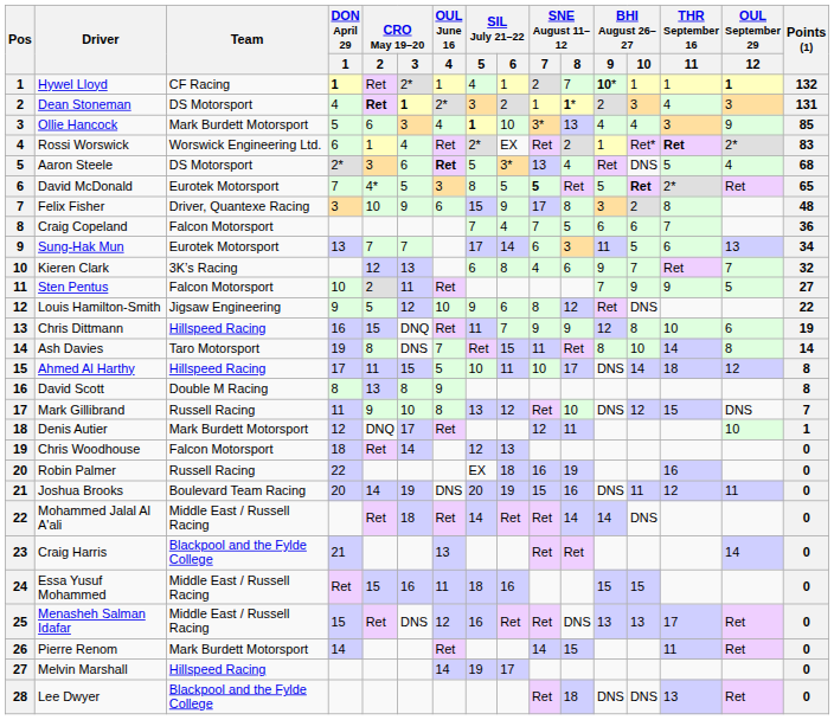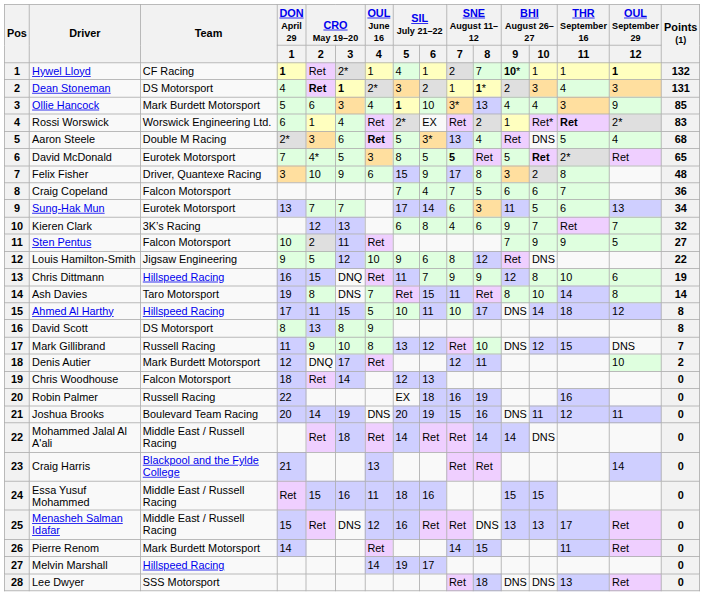 <table class="wikitable" style="font-size: 85%;">
 <tr>
 <th rowspan=2>Pos</th>
 <th rowspan=2>Driver</th>
 <th rowspan=2>Team</th>
 <th> <a href='#'>DON</a><br><small>April 29</small></th>
 <th colspan=2><br><a href='#'>CRO</a><br><small>May 19–20</small></th>
 <th> <a href='#'>OUL</a><br><small>June 16</small></th>
 <th colspan=2> <a href='#'>SIL</a><br><small>July 21–22</small></th>
 <th colspan=2> <a href='#'>SNE</a><br><small>August 11–12</small></th>
 <th colspan=2> <a href='#'>BHI</a><br><small>August 26–27</small></th>
 <th> <a href='#'>THR</a><br><small>September 16</small></th>
 <th> <a href='#'>OUL</a><br><small>September 29</small></th>
 <th rowspan=2>Points<br><small>(1)</small></th>
 </tr>
 <tr>
 <th width="27">1</th>
 <th width="27">2</th>
 <th width="27">3</th>
 <th width="27">4</th>
 <th width="27">5</th>
 <th width="27">6</th>
 <th width="27">7</th>
 <th width="27">8</th>
 <th width="27">9</th>
 <th width="27">10</th>
 <th width="27">11</th>
 <th width="27">12</th>
 </tr>
 <tr>
 <th>1</th>
 <td> <a href='#'>Hywel Lloyd</a></td>
 <td>CF Racing</td>
 <td style="background:#FFFFBF;"><strong>1</strong></td>
 <td style="background:#EFCFFF;">Ret</td>
 <td style="background:#DFDFDF;">2*</td>
 <td style="background:#FFFFBF;">1</td>
 <td style="background:#DFFFDF;">4</td>
 <td style="background:#FFFFBF;">1</td>
 <td style="background:#DFDFDF;">2</td>
 <td style="background:#DFFFDF;">7</td>
 <td style="background:#DFFFDF;"><strong>10</strong>*</td>
 <td style="background:#FFFFBF;">1</td>
 <td style="background:#FFFFBF;">1</td>
 <td style="background:#FFFFBF;"><strong>1</strong></td>
 <th>132</th>
 </tr>
 <tr>
 <th>2</th>
 <td> <a href='#'>Dean Stoneman</a></td>
 <td>DS Motorsport</td>
 <td style="background:#DFFFDF;">4</td>
 <td style="background:#EFCFFF;"><strong>Ret</strong></td>
 <td style="background:#FFFFBF;"><strong>1</strong></td>
 <td style="background:#DFDFDF;">2*</td>
 <td style="background:#FFDF9F;">3</td>
 <td style="background:#DFDFDF;">2</td>
 <td style="background:#FFFFBF;">1</td>
 <td style="background:#FFFFBF;"><strong>1</strong>*</td>
 <td style="background:#DFDFDF;">2</td>
 <td style="background:#FFDF9F;">3</td>
 <td style="background:#DFFFDF;">4</td>
 <td style="background:#FFDF9F;">3</td>
 <th>131</th>
 </tr>
 <tr>
 <th>3</th>
 <td> <a href='#'>Ollie Hancock</a></td>
 <td>Mark Burdett Motorsport</td>
 <td style="background:#DFFFDF;">5</td>
 <td style="background:#DFFFDF;">6</td>
 <td style="background:#FFDF9F;">3</td>
 <td style="background:#DFFFDF;">4</td>
 <td style="background:#FFFFBF;"><strong>1</strong></td>
 <td style="background:#DFFFDF;">10</td>
 <td style="background:#FFDF9F;">3*</td>
 <td style="background:#CFCFFF;">13</td>
 <td style="background:#DFFFDF;">4</td>
 <td style="background:#DFFFDF;">4</td>
 <td style="background:#FFDF9F;">3</td>
 <td style="background:#DFFFDF;">9</td>
 <th>85</th>
 </tr>
 <tr>
 <th>4</th>
 <td> Rossi Worswick</td>
 <td>Worswick Engineering Ltd.</td>
 <td style="background:#DFFFDF;">6</td>
 <td style="background:#FFFFBF;">1</td>
 <td style="background:#DFFFDF;">4</td>
 <td style="background:#EFCFFF;">Ret</td>
 <td style="background:#DFDFDF;">2*</td>
 <td>EX</td>
 <td style="background:#EFCFFF;">Ret</td>
 <td style="background:#DFDFDF;">2</td>
 <td style="background:#FFFFBF;">1</td>
 <td style="background:#EFCFFF;">Ret*</td>
 <td style="background:#EFCFFF;"><strong>Ret</strong></td>
 <td style="background:#DFDFDF;">2*</td>
 <th>83</th>
 </tr>
 <tr>
 <th>5</th>
 <td> Aaron Steele</td>
-<td>DS Motorsport</td>
+<td>Double M Racing</td>
 <td style="background:#DFDFDF;">2*</td>
 <td style="background:#FFDF9F;">3</td>
 <td style="background:#DFFFDF;">6</td>
 <td style="background:#EFCFFF;"><strong>Ret</strong></td>
 <td style="background:#DFFFDF;">5</td>
 <td style="background:#FFDF9F;">3*</td>
 <td style="background:#CFCFFF;">13</td>
 <td style="background:#DFFFDF;">4</td>
 <td style="background:#EFCFFF;">Ret</td>
 <td>DNS</td>
 <td style="background:#DFFFDF;">5</td>
 <td style="background:#DFFFDF;">4</td>
 <th>68</th>
 </tr>
 <tr>
 <th>6</th>
 <td> David McDonald</td>
 <td>Eurotek Motorsport</td>
 <td style="background:#DFFFDF;">7</td>
 <td style="background:#DFFFDF;">4*</td>
 <td style="background:#DFFFDF;">5</td>
 <td style="background:#FFDF9F;">3</td>
 <td style="background:#DFFFDF;">8</td>
 <td style="background:#DFFFDF;">5</td>
 <td style="background:#DFFFDF;"><strong>5</strong></td>
 <td style="background:#EFCFFF;">Ret</td>
 <td style="background:#DFFFDF;">5</td>
 <td style="background:#EFCFFF;"><strong>Ret</strong></td>
 <td style="background:#DFDFDF;">2*</td>
 <td style="background:#EFCFFF;">Ret</td>
 <th>65</th>
 </tr>
 <tr>
 <th>7</th>
 <td> Felix Fisher</td>
 <td>Driver, Quantexe Racing</td>
 <td style="background:#FFDF9F;">3</td>
 <td style="background:#DFFFDF;">10</td>
 <td style="background:#DFFFDF;">9</td>
 <td style="background:#DFFFDF;">6</td>
 <td style="background:#CFCFFF;">15</td>
 <td style="background:#DFFFDF;">9</td>
 <td style="background:#CFCFFF;">17</td>
 <td style="background:#DFFFDF;">8</td>
 <td style="background:#FFDF9F;">3</td>
 <td style="background:#DFDFDF;">2</td>
 <td style="background:#DFFFDF;">8</td>
 <td></td>
 <th>48</th>
 </tr>
 <tr>
 <th>8</th>
 <td> Craig Copeland</td>
 <td>Falcon Motorsport</td>
 <td></td>
 <td></td>
 <td></td>
 <td></td>
 <td style="background:#DFFFDF;">7</td>
 <td style="background:#DFFFDF;">4</td>
 <td style="background:#DFFFDF;">7</td>
 <td style="background:#DFFFDF;">5</td>
 <td style="background:#DFFFDF;">6</td>
 <td style="background:#DFFFDF;">6</td>
 <td style="background:#DFFFDF;">7</td>
 <td></td>
 <th>36</th>
 </tr>
 <tr>
 <th>9</th>
 <td> <a href='#'>Sung-Hak Mun</a></td>
 <td>Eurotek Motorsport</td>
 <td style="background:#CFCFFF;">13</td>
 <td style="background:#DFFFDF;">7</td>
 <td style="background:#DFFFDF;">7</td>
 <td></td>
 <td style="background:#CFCFFF;">17</td>
 <td style="background:#CFCFFF;">14</td>
 <td style="background:#DFFFDF;">6</td>
 <td style="background:#FFDF9F;">3</td>
 <td style="background:#CFCFFF;">11</td>
 <td style="background:#DFFFDF;">5</td>
 <td style="background:#DFFFDF;">6</td>
 <td style="background:#CFCFFF;">13</td>
 <th>34</th>
 </tr>
 <tr>
 <th>10</th>
 <td> Kieren Clark</td>
 <td>3K’s Racing</td>
 <td></td>
 <td style="background:#CFCFFF;">12</td>
 <td style="background:#CFCFFF;">13</td>
 <td></td>
 <td style="background:#DFFFDF;">6</td>
 <td style="background:#DFFFDF;">8</td>
 <td style="background:#DFFFDF;">4</td>
 <td style="background:#DFFFDF;">6</td>
 <td style="background:#DFFFDF;">9</td>
 <td style="background:#DFFFDF;">7</td>
 <td style="background:#EFCFFF;">Ret</td>
 <td style="background:#DFFFDF;">7</td>
 <th>32</th>
 </tr>
 <tr>
 <th>11</th>
 <td> <a href='#'>Sten Pentus</a></td>
 <td>Falcon Motorsport</td>
 <td style="background:#DFFFDF;">10</td>
 <td style="background:#DFDFDF;">2</td>
 <td style="background:#CFCFFF;">11</td>
 <td style="background:#EFCFFF;">Ret</td>
 <td></td>
 <td></td>
 <td></td>
 <td></td>
 <td style="background:#DFFFDF;">7</td>
 <td style="background:#DFFFDF;">9</td>
 <td style="background:#DFFFDF;">9</td>
 <td style="background:#DFFFDF;">5</td>
 <th>27</th>
 </tr>
 <tr>
 <th>12</th>
 <td> Louis Hamilton-Smith</td>
 <td>Jigsaw Engineering</td>
 <td style="background:#DFFFDF;">9</td>
 <td style="background:#DFFFDF;">5</td>
 <td style="background:#CFCFFF;">12</td>
 <td style="background:#DFFFDF;">10</td>
 <td style="background:#DFFFDF;">9</td>
 <td style="background:#DFFFDF;">6</td>
 <td style="background:#DFFFDF;">8</td>
 <td style="background:#CFCFFF;">12</td>
 <td style="background:#EFCFFF;">Ret</td>
 <td>DNS</td>
 <td></td>
 <td></td>
 <th>22</th>
 </tr>
 <tr>
 <th>13</th>
 <td> Chris Dittmann</td>
 <td><a href='#'>Hillspeed Racing</a></td>
 <td style="background:#CFCFFF;">16</td>
 <td style="background:#CFCFFF;">15</td>
 <td>DNQ</td>
 <td style="background:#EFCFFF;">Ret</td>
 <td style="background:#CFCFFF;">11</td>
 <td style="background:#DFFFDF;">7</td>
 <td style="background:#DFFFDF;">9</td>
 <td style="background:#DFFFDF;">9</td>
 <td style="background:#CFCFFF;">12</td>
 <td style="background:#DFFFDF;">8</td>
 <td style="background:#DFFFDF;">10</td>
 <td style="background:#DFFFDF;">6</td>
 <th>19</th>
 </tr>
 <tr>
 <th>14</th>
 <td> Ash Davies</td>
 <td>Taro Motorsport</td>
 <td style="background:#CFCFFF;">19</td>
 <td style="background:#DFFFDF;">8</td>
 <td>DNS</td>
 <td style="background:#DFFFDF;">7</td>
 <td style="background:#EFCFFF;">Ret</td>
 <td style="background:#CFCFFF;">15</td>
 <td style="background:#CFCFFF;">11</td>
 <td style="background:#EFCFFF;">Ret</td>
 <td style="background:#DFFFDF;">8</td>
 <td style="background:#DFFFDF;">10</td>
 <td style="background:#CFCFFF;">14</td>
 <td style="background:#DFFFDF;">8</td>
 <th>14</th>
 </tr>
 <tr>
 <th>15</th>
 <td> <a href='#'>Ahmed Al Harthy</a></td>
 <td><a href='#'>Hillspeed Racing</a></td>
 <td style="background:#CFCFFF;">17</td>
 <td style="background:#CFCFFF;">11</td>
 <td style="background:#CFCFFF;">15</td>
 <td style="background:#DFFFDF;">5</td>
 <td style="background:#DFFFDF;">10</td>
 <td style="background:#CFCFFF;">11</td>
 <td style="background:#DFFFDF;">10</td>
 <td style="background:#CFCFFF;">17</td>
 <td>DNS</td>
 <td style="background:#CFCFFF;">14</td>
 <td style="background:#CFCFFF;">18</td>
 <td style="background:#CFCFFF;">12</td>
 <th>8</th>
 </tr>
 <tr>
 <th>16</th>
 <td> David Scott</td>
-<td>Double M Racing</td>
+<td>DS Motorsport</td>
 <td style="background:#DFFFDF;">8</td>
 <td style="background:#CFCFFF;">13</td>
 <td style="background:#DFFFDF;">8</td>
 <td style="background:#DFFFDF;">9</td>
 <td></td>
 <td></td>
 <td></td>
 <td></td>
 <td></td>
 <td></td>
 <td></td>
 <td></td>
 <th>8</th>
 </tr>
 <tr>
 <th>17</th>
 <td> Mark Gillibrand</td>
 <td>Russell Racing</td>
 <td style="background:#CFCFFF;">11</td>
 <td style="background:#DFFFDF;">9</td>
 <td style="background:#DFFFDF;">10</td>
 <td style="background:#DFFFDF;">8</td>
 <td style="background:#CFCFFF;">13</td>
 <td style="background:#CFCFFF;">12</td>
 <td style="background:#EFCFFF;">Ret</td>
 <td style="background:#DFFFDF;">10</td>
 <td>DNS</td>
 <td style="background:#CFCFFF;">12</td>
 <td style="background:#CFCFFF;">15</td>
 <td>DNS</td>
 <th>7</th>
 </tr>
 <tr>
 <th>18</th>
 <td> Denis Autier</td>
 <td>Mark Burdett Motorsport</td>
 <td style="background:#CFCFFF;">12</td>
 <td>DNQ</td>
 <td style="background:#CFCFFF;">17</td>
 <td style="background:#EFCFFF;">Ret</td>
 <td></td>
 <td></td>
 <td style="background:#CFCFFF;">12</td>
 <td style="background:#CFCFFF;">11</td>
 <td></td>
 <td></td>
 <td></td>
 <td style="background:#DFFFDF;">10</td>
-<th>1</th>
+<th>2</th>
 </tr>
 <tr>
 <th>19</th>
 <td> Chris Woodhouse</td>
 <td>Falcon Motorsport</td>
 <td style="background:#CFCFFF;">18</td>
 <td style="background:#EFCFFF;">Ret</td>
 <td style="background:#CFCFFF;">14</td>
 <td></td>
 <td style="background:#CFCFFF;">12</td>
 <td style="background:#CFCFFF;">13</td>
 <td></td>
 <td></td>
 <td></td>
 <td></td>
 <td></td>
 <td></td>
 <th>0</th>
 </tr>
 <tr>
 <th>20</th>
 <td> Robin Palmer</td>
 <td>Russell Racing</td>
 <td style="background:#CFCFFF;">22</td>
 <td></td>
 <td></td>
 <td></td>
 <td>EX</td>
 <td style="background:#CFCFFF;">18</td>
 <td style="background:#CFCFFF;">16</td>
 <td style="background:#CFCFFF;">19</td>
 <td></td>
 <td></td>
 <td style="background:#CFCFFF;">16</td>
 <td></td>
 <th>0</th>
 </tr>
 <tr>
 <th>21</th>
 <td> Joshua Brooks</td>
 <td>Boulevard Team Racing</td>
 <td style="background:#CFCFFF;">20</td>
 <td style="background:#CFCFFF;">14</td>
 <td style="background:#CFCFFF;">19</td>
 <td>DNS</td>
 <td style="background:#CFCFFF;">20</td>
 <td style="background:#CFCFFF;">19</td>
 <td style="background:#CFCFFF;">15</td>
 <td style="background:#CFCFFF;">16</td>
 <td>DNS</td>
 <td style="background:#CFCFFF;">11</td>
 <td style="background:#CFCFFF;">12</td>
 <td style="background:#CFCFFF;">11</td>
 <th>0</th>
 </tr>
 <tr>
 <th>22</th>
 <td> Mohammed Jalal Al A'ali</td>
 <td>Middle East / Russell Racing</td>
 <td></td>
 <td style="background:#EFCFFF;">Ret</td>
 <td style="background:#CFCFFF;">18</td>
 <td style="background:#EFCFFF;">Ret</td>
 <td style="background:#CFCFFF;">14</td>
 <td style="background:#EFCFFF;">Ret</td>
 <td style="background:#EFCFFF;">Ret</td>
 <td style="background:#CFCFFF;">14</td>
 <td style="background:#CFCFFF;">14</td>
 <td>DNS</td>
 <td></td>
 <td></td>
 <th>0</th>
 </tr>
 <tr>
 <th>23</th>
 <td> Craig Harris</td>
 <td><a href='#'>Blackpool and the Fylde College</a></td>
 <td style="background:#CFCFFF;">21</td>
 <td></td>
 <td></td>
 <td style="background:#CFCFFF;">13</td>
 <td></td>
 <td></td>
 <td style="background:#EFCFFF;">Ret</td>
 <td style="background:#EFCFFF;">Ret</td>
 <td></td>
 <td></td>
 <td></td>
 <td style="background:#CFCFFF;">14</td>
 <th>0</th>
 </tr>
 <tr>
 <th>24</th>
 <td> Essa Yusuf Mohammed</td>
 <td>Middle East / Russell Racing</td>
 <td style="background:#EFCFFF;">Ret</td>
 <td style="background:#CFCFFF;">15</td>
 <td style="background:#CFCFFF;">16</td>
 <td style="background:#CFCFFF;">11</td>
 <td style="background:#CFCFFF;">18</td>
 <td style="background:#CFCFFF;">16</td>
 <td></td>
 <td></td>
 <td style="background:#CFCFFF;">15</td>
 <td style="background:#CFCFFF;">15</td>
 <td></td>
 <td></td>
 <th>0</th>
 </tr>
 <tr>
 <th>25</th>
 <td> <a href='#'>Menasheh Salman Idafar</a></td>
 <td>Middle East / Russell Racing</td>
 <td style="background:#CFCFFF;">15</td>
 <td style="background:#EFCFFF;">Ret</td>
 <td>DNS</td>
 <td style="background:#CFCFFF;">12</td>
 <td style="background:#CFCFFF;">16</td>
 <td style="background:#EFCFFF;">Ret</td>
 <td style="background:#EFCFFF;">Ret</td>
 <td>DNS</td>
 <td style="background:#CFCFFF;">13</td>
 <td style="background:#CFCFFF;">13</td>
 <td style="background:#CFCFFF;">17</td>
 <td style="background:#EFCFFF;">Ret</td>
 <th>0</th>
 </tr>
 <tr>
 <th>26</th>
 <td> Pierre Renom</td>
 <td>Mark Burdett Motorsport</td>
 <td style="background:#CFCFFF;">14</td>
 <td></td>
 <td></td>
 <td style="background:#EFCFFF;">Ret</td>
 <td></td>
 <td></td>
 <td style="background:#CFCFFF;">14</td>
 <td style="background:#CFCFFF;">15</td>
 <td></td>
 <td></td>
 <td style="background:#CFCFFF;">11</td>
 <td style="background:#EFCFFF;">Ret</td>
 <th>0</th>
 </tr>
 <tr>
 <th>27</th>
 <td> Melvin Marshall</td>
 <td><a href='#'>Hillspeed Racing</a></td>
 <td></td>
 <td></td>
 <td></td>
 <td style="background:#CFCFFF;">14</td>
 <td style="background:#CFCFFF;">19</td>
 <td style="background:#CFCFFF;">17</td>
 <td></td>
 <td></td>
 <td></td>
 <td></td>
 <td></td>
 <td></td>
 <th>0</th>
 </tr>
 <tr>
 <th>28</th>
 <td> Lee Dwyer</td>
-<td><a href='#'>Blackpool and the Fylde College</a></td>
+<td>SSS Motorsport</td>
 <td></td>
 <td></td>
 <td></td>
 <td></td>
 <td></td>
 <td></td>
 <td style="background:#EFCFFF;">Ret</td>
 <td style="background:#CFCFFF;">18</td>
 <td>DNS</td>
 <td>DNS</td>
 <td style="background:#CFCFFF;">13</td>
 <td style="background:#EFCFFF;">Ret</td>
 <th>0</th>
 </tr>
 </table>
